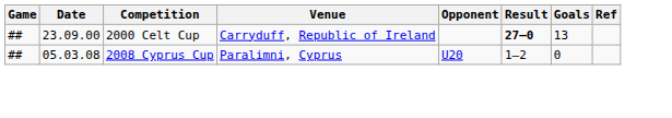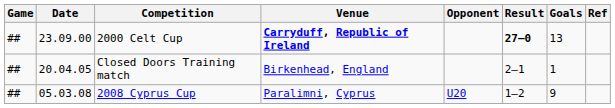 <table class="wikitable sortable collapsible collapsed" style="font-size:85%;">
 <tr>
 <th>Game</th>
 <th>Date</th>
 <th>Competition</th>
 <th>Venue</th>
 <th>Opponent</th>
 <th>Result</th>
 <th>Goals</th>
 <th>Ref</th>
 </tr>
 <tr>
 <td>##</td>
 <td>23.09.00</td>
 <td>2000 Celt Cup</td>
-<td><a href='#'>Carryduff</a>, <a href='#'>Republic of Ireland</a></td>
+<td><strong><a href='#'>Carryduff</a>, <a href='#'>Republic of Ireland</a></strong></td>
 <td></td>
 <td><strong>27–0</strong></td>
 <td>13</td>
+<td></td>
+</tr>
+<tr>
+<td>##</td>
+<td>20.04.05</td>
+<td>Closed Doors Training match</td>
+<td><a href='#'>Birkenhead</a>, <a href='#'>England</a></td>
+<td></td>
+<td>2–1</td>
+<td>1</td>
 <td></td>
 </tr>
 <tr>
 <td>##</td>
 <td>05.03.08</td>
 <td><a href='#'>2008 Cyprus Cup</a></td>
 <td><a href='#'>Paralimni</a>, <a href='#'>Cyprus</a></td>
 <td> <a href='#'>U20</a></td>
 <td>1–2</td>
-<td>0</td>
+<td>9</td>
 <td></td>
 </tr>
 </table>
